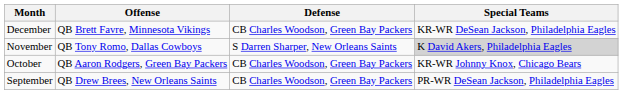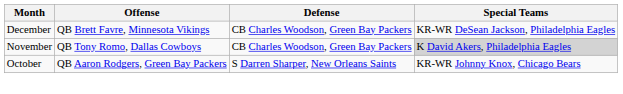 <table class="wikitable">
 <tr>
 <th>Month</th>
 <th>Offense</th>
 <th>Defense</th>
 <th>Special Teams</th>
 </tr>
 <tr>
 <td>December</td>
 <td>QB <a href='#'>Brett Favre</a>, <a href='#'>Minnesota Vikings</a></td>
 <td>CB <a href='#'>Charles Woodson</a>, <a href='#'>Green Bay Packers</a></td>
 <td>KR-WR <a href='#'>DeSean Jackson</a>, <a href='#'>Philadelphia Eagles</a></td>
 </tr>
 <tr>
 <td>November</td>
 <td>QB <a href='#'>Tony Romo</a>, <a href='#'>Dallas Cowboys</a></td>
-<td>S <a href='#'>Darren Sharper</a>, <a href='#'>New Orleans Saints</a></td>
+<td>CB <a href='#'>Charles Woodson</a>, <a href='#'>Green Bay Packers</a></td>
 <td style="background: lightgrey;">K <a href='#'>David Akers</a>, <a href='#'>Philadelphia Eagles</a></td>
 </tr>
 <tr>
 <td>October</td>
 <td>QB <a href='#'>Aaron Rodgers</a>, <a href='#'>Green Bay Packers</a></td>
-<td>CB <a href='#'>Charles Woodson</a>, <a href='#'>Green Bay Packers</a></td>
+<td>S <a href='#'>Darren Sharper</a>, <a href='#'>New Orleans Saints</a></td>
 <td>KR-WR <a href='#'>Johnny Knox</a>, <a href='#'>Chicago Bears</a></td>
 </tr>
-<tr>
-<td>September</td>
-<td>QB <a href='#'>Drew Brees</a>, <a href='#'>New Orleans Saints</a></td>
-<td>CB <a href='#'>Charles Woodson</a>, <a href='#'>Green Bay Packers</a></td>
-<td>PR-WR <a href='#'>DeSean Jackson</a>, <a href='#'>Philadelphia Eagles</a></td>
-</tr>
 </table>
